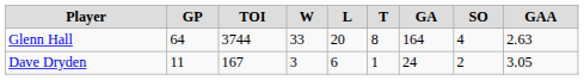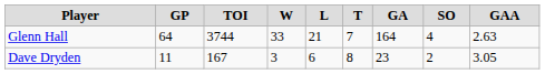 <table class="wikitable" width="50%">
 <tr align="center"  bgcolor="#dddddd">
 <td><strong>Player</strong></td>
 <td><strong>GP</strong></td>
 <td><strong>TOI</strong></td>
 <td><strong>W</strong></td>
 <td><strong>L</strong></td>
 <td><strong>T</strong></td>
 <td><strong>GA</strong></td>
 <td><strong>SO</strong></td>
 <td><strong>GAA</strong></td>
 </tr>
 <tr>
 <td><a href='#'>Glenn Hall</a></td>
 <td>64</td>
 <td>3744</td>
 <td>33</td>
-<td>20</td>
-<td>8</td>
+<td>21</td>
+<td>7</td>
 <td>164</td>
 <td>4</td>
 <td>2.63</td>
 </tr>
 <tr>
 <td><a href='#'>Dave Dryden</a></td>
 <td>11</td>
 <td>167</td>
 <td>3</td>
 <td>6</td>
-<td>1</td>
-<td>24</td>
+<td>8</td>
+<td>23</td>
 <td>2</td>
 <td>3.05</td>
 </tr>
 </table>
